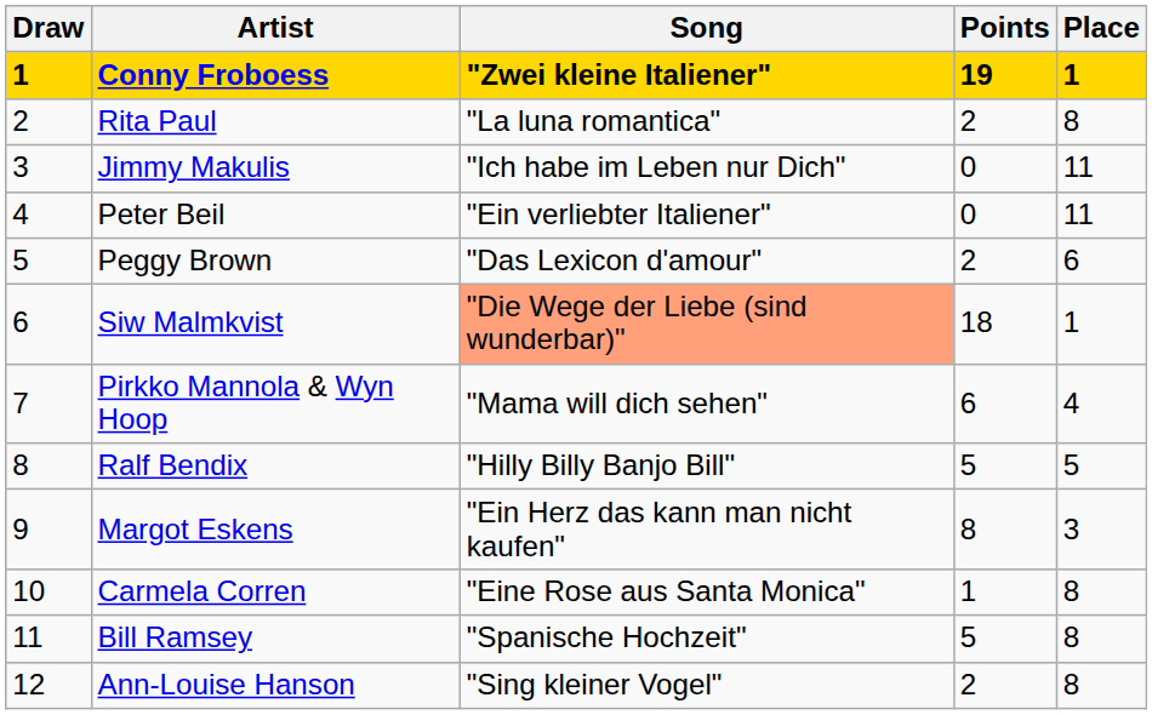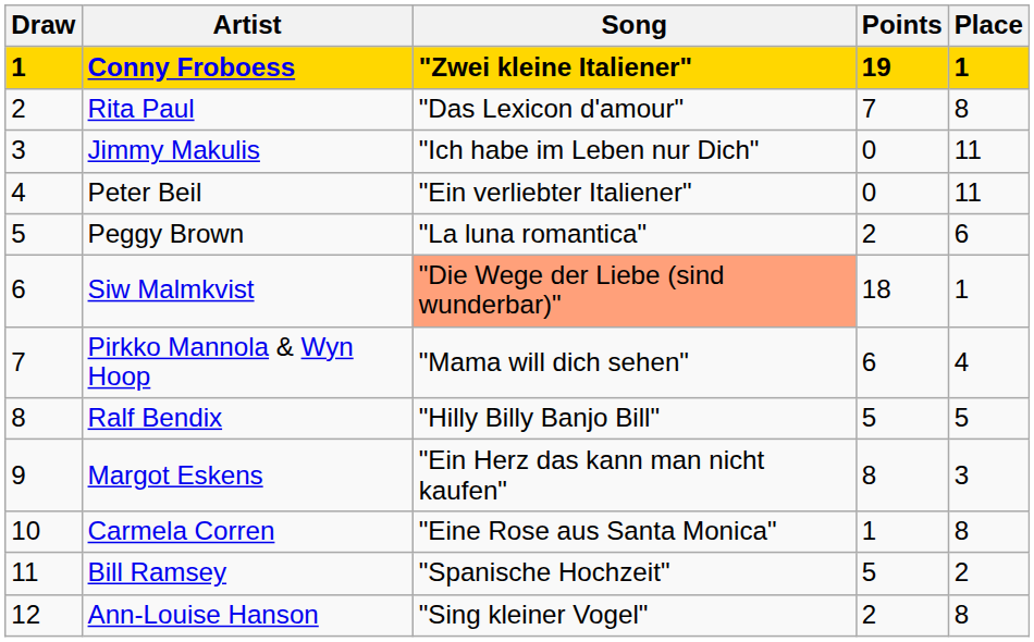 <table class="sortable wikitable" style="margin: 1em auto 1em auto">
 <tr>
 <th>Draw</th>
 <th>Artist</th>
 <th>Song</th>
 <th>Points</th>
 <th>Place</th>
 </tr>
 <tr style="background:gold; font-weight:bold;">
 <td>1</td>
 <td><a href='#'>Conny Froboess</a></td>
 <td>"Zwei kleine Italiener"</td>
 <td>19</td>
 <td>1</td>
 </tr>
 <tr>
 <td>2</td>
 <td><a href='#'>Rita Paul</a></td>
-<td>"La luna romantica"</td>
-<td>2</td>
+<td>"Das Lexicon d'amour"</td>
+<td>7</td>
 <td>8</td>
 </tr>
 <tr>
 <td>3</td>
 <td><a href='#'>Jimmy Makulis</a></td>
 <td>"Ich habe im Leben nur Dich"</td>
 <td>0</td>
 <td>11</td>
 </tr>
 <tr>
 <td>4</td>
 <td>Peter Beil</td>
 <td>"Ein verliebter Italiener"</td>
 <td>0</td>
 <td>11</td>
 </tr>
 <tr>
 <td>5</td>
 <td>Peggy Brown</td>
-<td>"Das Lexicon d'amour"</td>
+<td>"La luna romantica"</td>
 <td>2</td>
 <td>6</td>
 </tr>
 <tr>
 <td>6</td>
 <td><a href='#'>Siw Malmkvist</a></td>
 <td style="background: lightsalmon;">"Die Wege der Liebe (sind wunderbar)"</td>
 <td>18</td>
 <td>1</td>
 </tr>
 <tr>
 <td>7</td>
 <td><a href='#'>Pirkko Mannola</a> & <a href='#'>Wyn Hoop</a></td>
 <td>"Mama will dich sehen"</td>
 <td>6</td>
 <td>4</td>
 </tr>
 <tr>
 <td>8</td>
 <td><a href='#'>Ralf Bendix</a></td>
 <td>"Hilly Billy Banjo Bill"</td>
 <td>5</td>
 <td>5</td>
 </tr>
 <tr>
 <td>9</td>
 <td><a href='#'>Margot Eskens</a></td>
 <td>"Ein Herz das kann man nicht kaufen"</td>
 <td>8</td>
 <td>3</td>
 </tr>
 <tr>
 <td>10</td>
 <td><a href='#'>Carmela Corren</a></td>
 <td>"Eine Rose aus Santa Monica"</td>
 <td>1</td>
 <td>8</td>
 </tr>
 <tr>
 <td>11</td>
 <td><a href='#'>Bill Ramsey</a></td>
 <td>"Spanische Hochzeit"</td>
 <td>5</td>
-<td>8</td>
+<td>2</td>
 </tr>
 <tr>
 <td>12</td>
 <td><a href='#'>Ann-Louise Hanson</a></td>
 <td>"Sing kleiner Vogel"</td>
 <td>2</td>
 <td>8</td>
 </tr>
 </table>
